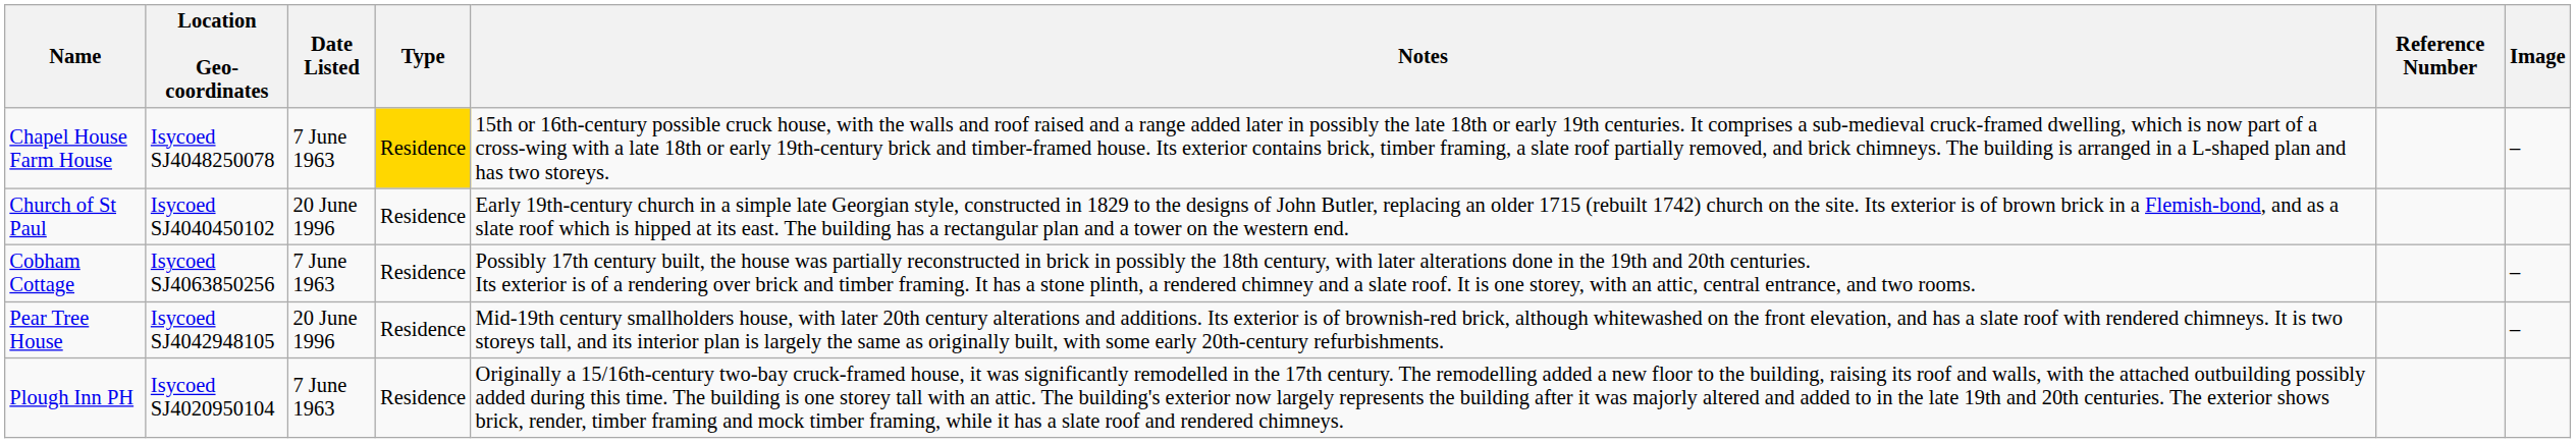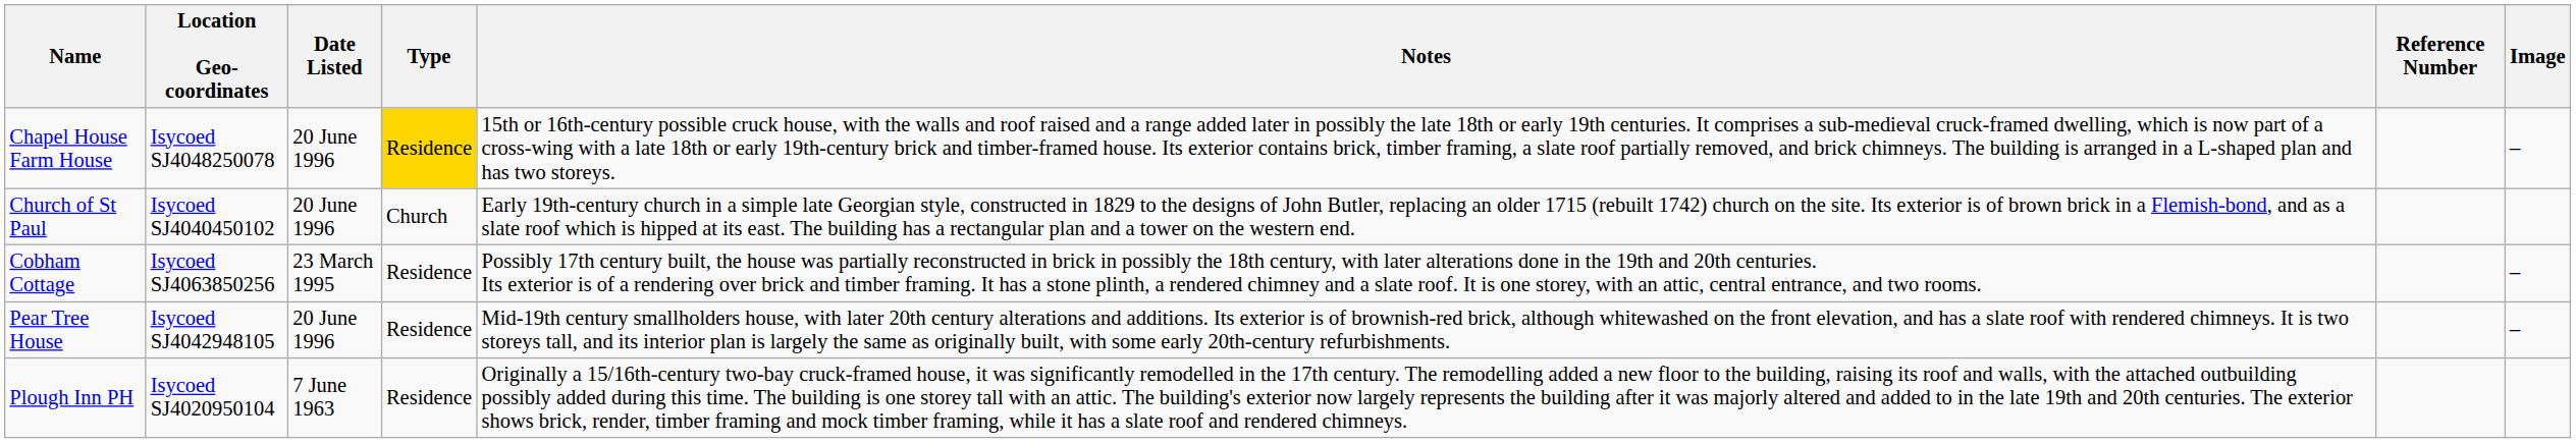 <table class="wikitable sortable">
 <tr>
 <th>Name</th>
 <th>Location<br><br>Geo-coordinates</th>
 <th>Date Listed</th>
 <th>Type</th>
 <th>Notes</th>
 <th>Reference Number</th>
 <th>Image</th>
 </tr>
 <tr>
 <td><a href='#'>Chapel House Farm House</a></td>
 <td><a href='#'>Isycoed</a><br>SJ4048250078<br></td>
-<td>7 June 1963</td>
+<td>20 June 1996</td>
 <td style="background: gold;">Residence</td>
 <td>15th or 16th-century possible cruck house, with the walls and roof raised and a range added later in possibly the late 18th or early 19th centuries. It comprises a sub-medieval cruck-framed dwelling, which is now part of a cross-wing with a late 18th or early 19th-century brick and timber-framed house. Its exterior contains brick, timber framing, a slate roof partially removed, and brick chimneys. The building is arranged in a L-shaped plan and has two storeys.</td>
 <td></td>
 <td>–</td>
 </tr>
 <tr>
 <td><a href='#'>Church of St Paul</a></td>
 <td><a href='#'>Isycoed</a><br>SJ4040450102<br></td>
 <td>20 June 1996</td>
-<td>Residence</td>
+<td>Church</td>
 <td>Early 19th-century church in a simple late Georgian style, constructed in 1829 to the designs of John Butler, replacing an older 1715 (rebuilt 1742) church on the site. Its exterior is of brown brick in a <a href='#'>Flemish-bond</a>, and as a slate roof which is hipped at its east. The building has a rectangular plan and a tower on the western end.</td>
 <td></td>
 <td></td>
 </tr>
 <tr>
 <td><a href='#'>Cobham Cottage</a></td>
 <td><a href='#'>Isycoed</a><br>SJ4063850256<br></td>
-<td>7 June 1963</td>
+<td>23 March 1995</td>
 <td>Residence</td>
 <td>Possibly 17th century built, the house was partially reconstructed in brick in possibly the 18th century, with later alterations done in the 19th and 20th centuries.<br>Its exterior is of a rendering over brick and timber framing. It has a stone plinth, a rendered chimney and a slate roof. It is one storey, with an attic, central entrance, and two rooms.</td>
 <td></td>
 <td>–</td>
 </tr>
 <tr>
 <td><a href='#'>Pear Tree House</a></td>
 <td><a href='#'>Isycoed</a><br>SJ4042948105<br></td>
 <td>20 June 1996</td>
 <td>Residence</td>
 <td>Mid-19th century smallholders house, with later 20th century alterations and additions. Its exterior is of brownish-red brick, although whitewashed on the front elevation, and has a slate roof with rendered chimneys. It is two storeys tall, and its interior plan is largely the same as originally built, with some early 20th-century refurbishments.</td>
 <td></td>
 <td>–</td>
 </tr>
 <tr>
 <td><a href='#'>Plough Inn PH</a></td>
 <td><a href='#'>Isycoed</a><br>SJ4020950104<br></td>
 <td>7 June 1963</td>
 <td>Residence</td>
 <td>Originally a 15/16th-century two-bay cruck-framed house, it was significantly remodelled in the 17th century. The remodelling added a new floor to the building, raising its roof and walls, with the attached outbuilding possibly added during this time. The building is one storey tall with an attic.  The building's exterior now largely represents the building after it was majorly altered and added to in the late 19th and 20th centuries. The exterior shows brick, render, timber framing and mock timber framing, while it has a slate roof and rendered chimneys.</td>
 <td></td>
 <td></td>
 </tr>
 </table>
